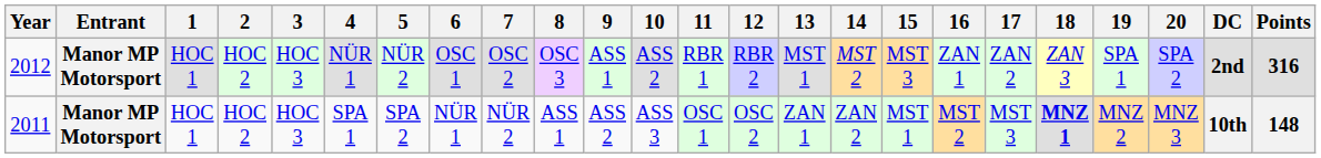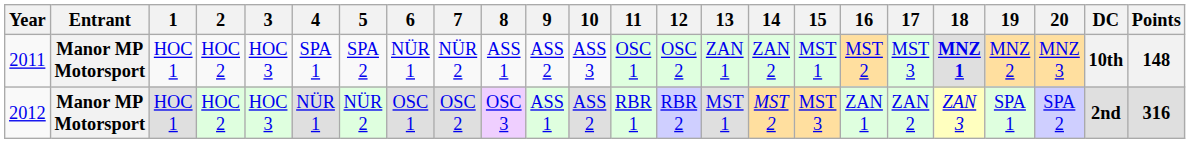 <table class="wikitable" style="text-align:center; font-size:85%">
 <tr>
 <th>Year</th>
 <th>Entrant</th>
 <th>1</th>
 <th>2</th>
 <th>3</th>
 <th>4</th>
 <th>5</th>
 <th>6</th>
 <th>7</th>
 <th>8</th>
 <th>9</th>
 <th>10</th>
 <th>11</th>
 <th>12</th>
 <th>13</th>
 <th>14</th>
 <th>15</th>
 <th>16</th>
 <th>17</th>
 <th>18</th>
 <th>19</th>
 <th>20</th>
 <th>DC</th>
 <th>Points</th>
 </tr>
 <tr>
+<td><a href='#'>2011</a></td>
+<th>Manor MP Motorsport</th>
+<td style="background:#;"><a href='#'>HOC<br>1</a><br></td>
+<td style="background:#;"><a href='#'>HOC<br>2</a><br></td>
+<td style="background:#;"><a href='#'>HOC<br>3</a><br></td>
+<td style="background:#;"><a href='#'>SPA<br>1</a><br></td>
+<td style="background:#;"><a href='#'>SPA<br>2</a><br></td>
+<td style="background:#;"><a href='#'>NÜR<br>1</a><br></td>
+<td style="background:#;"><a href='#'>NÜR<br>2</a><br></td>
+<td style="background:#;"><a href='#'>ASS<br>1</a><br></td>
+<td style="background:#;"><a href='#'>ASS<br>2</a><br></td>
+<td style="background:#;"><a href='#'>ASS<br>3</a><br></td>
+<td style="background:#dfffdf;"><a href='#'>OSC<br>1</a><br></td>
+<td style="background:#dfffdf;"><a href='#'>OSC<br>2</a><br></td>
+<td style="background:#dfffdf;"><a href='#'>ZAN<br>1</a><br></td>
+<td style="background:#dfffdf;"><a href='#'>ZAN<br>2</a><br></td>
+<td style="background:#dfffdf;"><a href='#'>MST<br>1</a><br></td>
+<td style="background:#ffdf9f;"><a href='#'>MST<br>2</a><br></td>
+<td style="background:#dfffdf;"><a href='#'>MST<br>3</a><br></td>
+<td style="background:#dfdfdf;"><strong><a href='#'>MNZ<br>1</a></strong><br></td>
+<td style="background:#ffdf9f;"><a href='#'>MNZ<br>2</a><br></td>
+<td style="background:#ffdf9f;"><a href='#'>MNZ<br>3</a><br></td>
+<th>10th</th>
+<th>148</th>
+</tr>
+<tr>
 <td><a href='#'>2012</a></td>
 <th>Manor MP Motorsport</th>
 <td style="background:#dfdfdf;"><a href='#'>HOC<br>1</a><br></td>
 <td style="background:#dfffdf;"><a href='#'>HOC<br>2</a><br></td>
 <td style="background:#dfffdf;"><a href='#'>HOC<br>3</a><br></td>
 <td style="background:#dfdfdf;"><a href='#'>NÜR<br>1</a><br></td>
 <td style="background:#dfffdf;"><a href='#'>NÜR<br>2</a><br></td>
 <td style="background:#dfdfdf;"><a href='#'>OSC<br>1</a><br></td>
 <td style="background:#dfdfdf;"><a href='#'>OSC<br>2</a><br></td>
 <td style="background:#efcfff;"><a href='#'>OSC<br>3</a><br></td>
 <td style="background:#dfffdf;"><a href='#'>ASS<br>1</a><br></td>
 <td style="background:#dfdfdf;"><a href='#'>ASS<br>2</a><br></td>
 <td style="background:#dfffdf;"><a href='#'>RBR<br>1</a><br></td>
 <td style="background:#cfcfff;"><a href='#'>RBR<br>2</a><br></td>
 <td style="background:#dfdfdf;"><a href='#'>MST<br>1</a><br></td>
 <td style="background:#ffdf9f;"><em><a href='#'>MST<br>2</a></em><br></td>
 <td style="background:#ffdf9f;"><a href='#'>MST<br>3</a><br></td>
 <td style="background:#dfffdf;"><a href='#'>ZAN<br>1</a><br></td>
 <td style="background:#dfffdf;"><a href='#'>ZAN<br>2</a><br></td>
 <td style="background:#ffffbf;"><em><a href='#'>ZAN<br>3</a></em><br></td>
 <td style="background:#dfffdf;"><a href='#'>SPA<br>1</a><br></td>
 <td style="background:#cfcfff;"><a href='#'>SPA<br>2</a><br></td>
 <th style="background:#dfdfdf;">2nd</th>
 <th style="background:#dfdfdf;">316</th>
 </tr>
-<tr>
-<td><a href='#'>2011</a></td>
-<th>Manor MP Motorsport</th>
-<td style="background:#;"><a href='#'>HOC<br>1</a><br></td>
-<td style="background:#;"><a href='#'>HOC<br>2</a><br></td>
-<td style="background:#;"><a href='#'>HOC<br>3</a><br></td>
-<td style="background:#;"><a href='#'>SPA<br>1</a><br></td>
-<td style="background:#;"><a href='#'>SPA<br>2</a><br></td>
-<td style="background:#;"><a href='#'>NÜR<br>1</a><br></td>
-<td style="background:#;"><a href='#'>NÜR<br>2</a><br></td>
-<td style="background:#;"><a href='#'>ASS<br>1</a><br></td>
-<td style="background:#;"><a href='#'>ASS<br>2</a><br></td>
-<td style="background:#;"><a href='#'>ASS<br>3</a><br></td>
-<td style="background:#dfffdf;"><a href='#'>OSC<br>1</a><br></td>
-<td style="background:#dfffdf;"><a href='#'>OSC<br>2</a><br></td>
-<td style="background:#dfffdf;"><a href='#'>ZAN<br>1</a><br></td>
-<td style="background:#dfffdf;"><a href='#'>ZAN<br>2</a><br></td>
-<td style="background:#dfffdf;"><a href='#'>MST<br>1</a><br></td>
-<td style="background:#ffdf9f;"><a href='#'>MST<br>2</a><br></td>
-<td style="background:#dfffdf;"><a href='#'>MST<br>3</a><br></td>
-<td style="background:#dfdfdf;"><strong><a href='#'>MNZ<br>1</a></strong><br></td>
-<td style="background:#ffdf9f;"><a href='#'>MNZ<br>2</a><br></td>
-<td style="background:#ffdf9f;"><a href='#'>MNZ<br>3</a><br></td>
-<th>10th</th>
-<th>148</th>
-</tr>
 </table>
